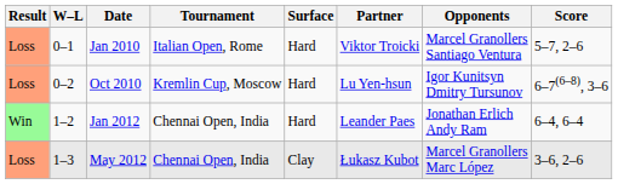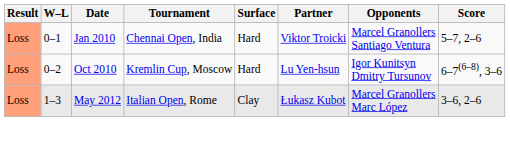 <table class=wikitable>
 <tr>
 <th>Result</th>
 <th>W–L</th>
 <th>Date</th>
 <th>Tournament</th>
 <th>Surface</th>
 <th>Partner</th>
 <th>Opponents</th>
 <th>Score</th>
 </tr>
 <tr>
 <td style="background:#ffa07a;">Loss</td>
 <td>0–1</td>
 <td><a href='#'>Jan 2010</a></td>
-<td><a href='#'>Italian Open</a>, Rome</td>
+<td><a href='#'>Chennai Open</a>, India</td>
 <td>Hard</td>
 <td> <a href='#'>Viktor Troicki</a></td>
 <td> <a href='#'>Marcel Granollers</a><br> <a href='#'>Santiago Ventura</a></td>
 <td>5–7, 2–6</td>
 </tr>
 <tr>
 <td style="background:#ffa07a;">Loss</td>
 <td>0–2</td>
 <td><a href='#'>Oct 2010</a></td>
 <td><a href='#'>Kremlin Cup</a>, Moscow</td>
 <td>Hard</td>
 <td> <a href='#'>Lu Yen-hsun</a></td>
 <td> <a href='#'>Igor Kunitsyn</a><br> <a href='#'>Dmitry Tursunov</a></td>
 <td>6–7<sup>(6–8)</sup>, 3–6</td>
 </tr>
-<tr>
-<td style="background:#98fb98;">Win</td>
-<td>1–2</td>
-<td><a href='#'>Jan 2012</a></td>
-<td>Chennai Open, India</td>
-<td>Hard</td>
-<td> <a href='#'>Leander Paes</a></td>
-<td> <a href='#'>Jonathan Erlich</a><br> <a href='#'>Andy Ram</a></td>
-<td>6–4, 6–4</td>
-</tr>
 <tr bgcolor=#e9e9e9>
 <td style="background:#ffa07a;">Loss</td>
 <td>1–3</td>
 <td><a href='#'>May 2012</a></td>
-<td><a href='#'>Chennai Open</a>, India</td>
+<td><a href='#'>Italian Open</a>, Rome</td>
 <td>Clay</td>
 <td> <a href='#'>Łukasz Kubot</a></td>
 <td> <a href='#'>Marcel Granollers</a><br> <a href='#'>Marc López</a></td>
 <td>3–6, 2–6</td>
 </tr>
 </table>
